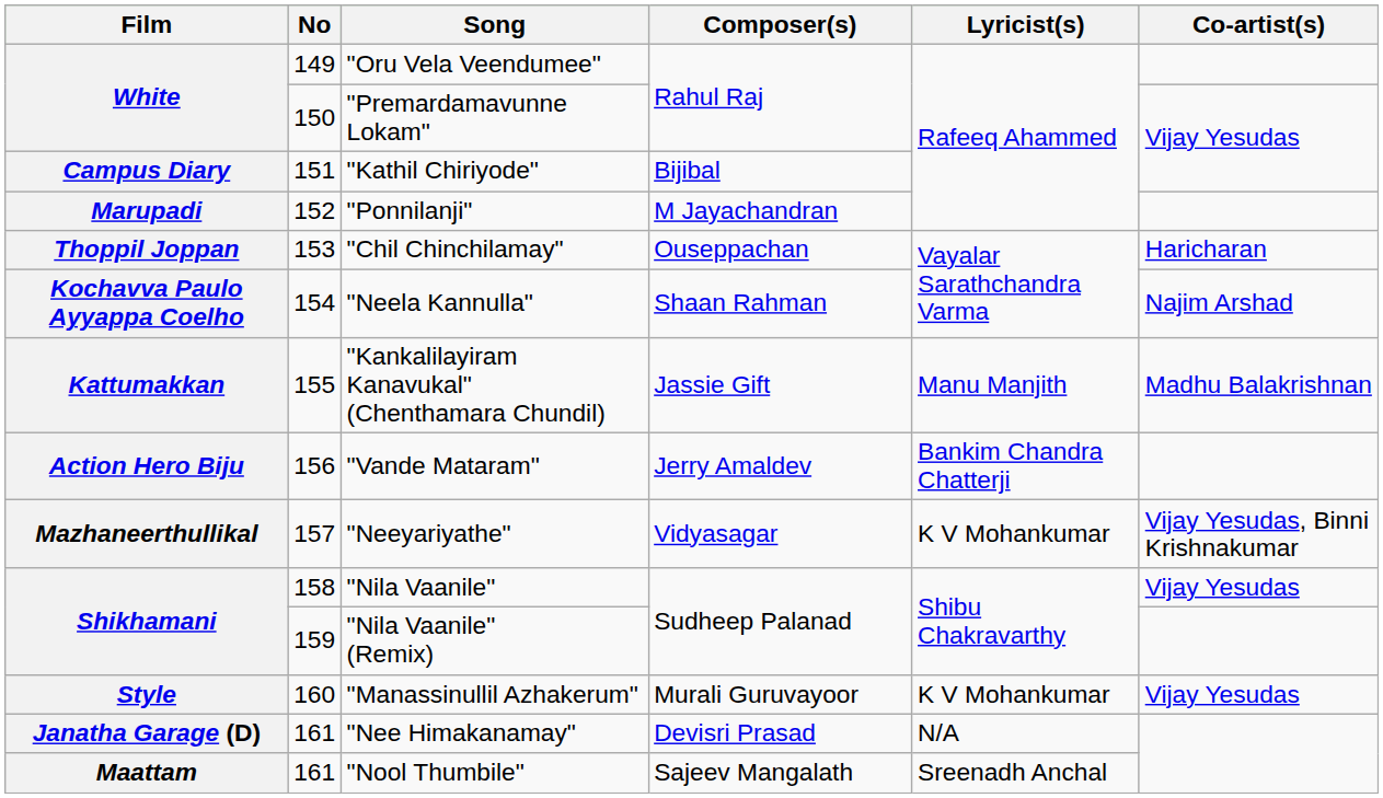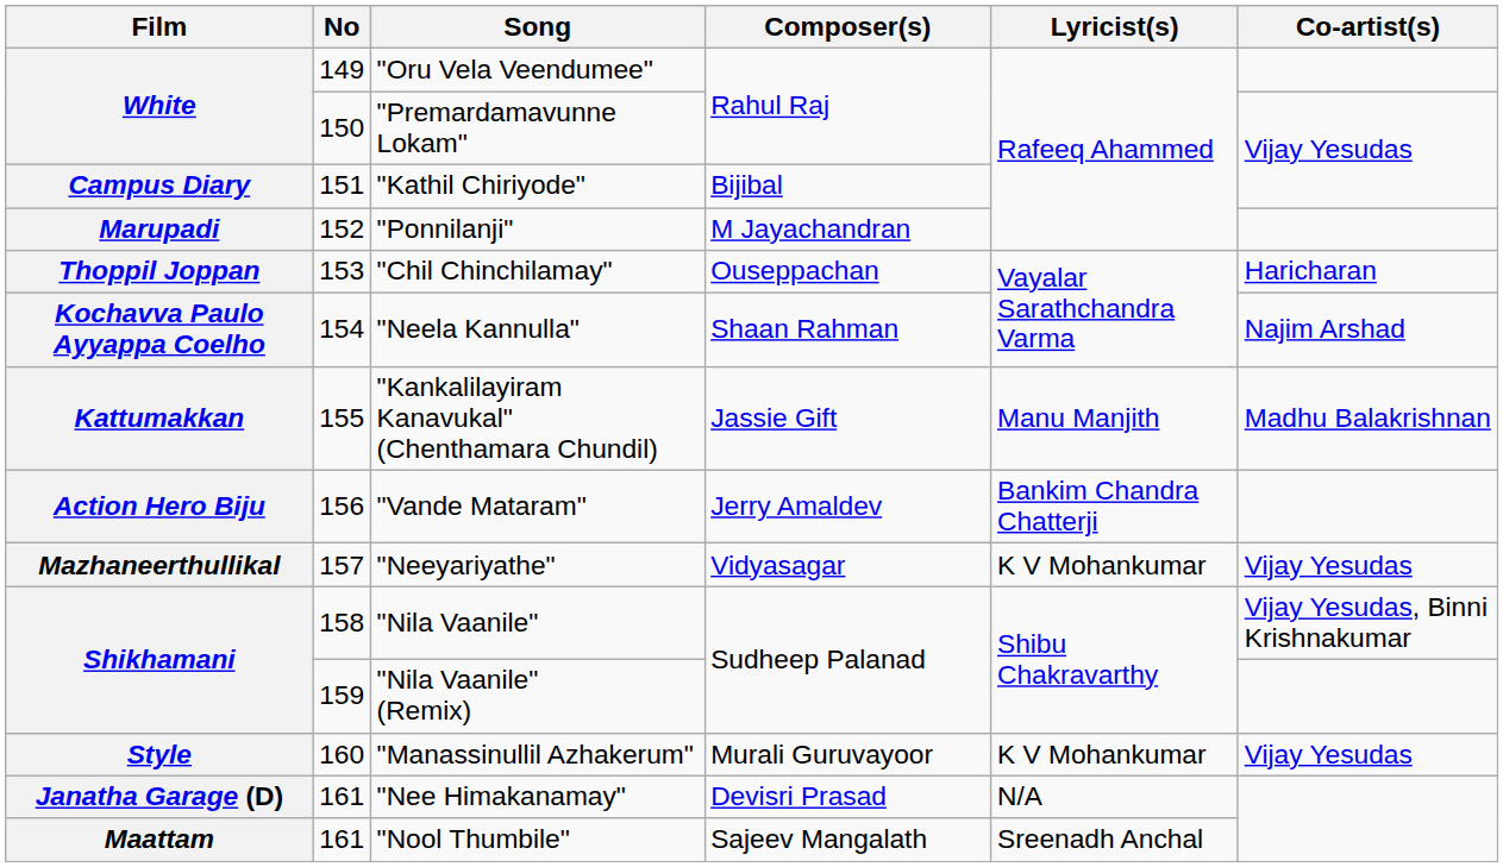 <table class="wikitable plainrowheaders" width="100%" textcolor:#000;">
 <tr style="background:#cfc; text-align:center;">
 <th scope="col" width=21%>Film</th>
 <th>No</th>
 <th scope="col" width=23%>Song</th>
 <th scope="col" width=20%>Composer(s)</th>
 <th scope="col" width=17%>Lyricist(s)</th>
 <th scope="col" width=18%>Co-artist(s)</th>
 </tr>
 <tr>
 <th scope="row" rowspan="2"><em><a href='#'>White</a></em></th>
 <td>149</td>
 <td>"Oru Vela Veendumee"</td>
 <td rowspan="2"><a href='#'>Rahul Raj</a></td>
 <td rowspan="4"><a href='#'>Rafeeq Ahammed</a></td>
 <td></td>
 </tr>
 <tr>
 <td>150</td>
 <td>"Premardamavunne Lokam"</td>
 <td rowspan="2"><a href='#'>Vijay Yesudas</a></td>
 </tr>
 <tr>
 <th scope="row"><em><a href='#'>Campus Diary</a></em></th>
 <td>151</td>
 <td>"Kathil Chiriyode"</td>
 <td><a href='#'>Bijibal</a></td>
 </tr>
 <tr>
 <th scope="row"><em><a href='#'>Marupadi</a></em></th>
 <td>152</td>
 <td>"Ponnilanji"</td>
 <td><a href='#'>M Jayachandran</a></td>
 <td></td>
 </tr>
 <tr>
 <th scope="row"><em><a href='#'>Thoppil Joppan</a></em></th>
 <td>153</td>
 <td>"Chil Chinchilamay"</td>
 <td><a href='#'>Ouseppachan</a></td>
 <td rowspan="2"><a href='#'>Vayalar Sarathchandra Varma</a></td>
 <td><a href='#'>Haricharan</a></td>
 </tr>
 <tr>
 <th scope="row"><em><a href='#'>Kochavva Paulo Ayyappa Coelho</a></em></th>
 <td>154</td>
 <td>"Neela Kannulla"</td>
 <td><a href='#'>Shaan Rahman</a></td>
 <td><a href='#'>Najim Arshad</a></td>
 </tr>
 <tr>
 <th scope="row"><em><a href='#'>Kattumakkan</a></em></th>
 <td>155</td>
 <td>"Kankalilayiram Kanavukal"<br>(Chenthamara Chundil)</td>
 <td><a href='#'>Jassie Gift</a></td>
 <td><a href='#'>Manu Manjith</a></td>
 <td><a href='#'>Madhu Balakrishnan</a></td>
 </tr>
 <tr>
 <th scope="row"><em><a href='#'>Action Hero Biju</a></em></th>
 <td>156</td>
 <td>"Vande Mataram"</td>
 <td><a href='#'>Jerry Amaldev</a></td>
 <td><a href='#'>Bankim Chandra Chatterji</a></td>
 <td></td>
 </tr>
 <tr>
 <th scope="row"><em>Mazhaneerthullikal</em></th>
 <td>157</td>
 <td>"Neeyariyathe"</td>
 <td><a href='#'>Vidyasagar</a></td>
 <td>K V Mohankumar</td>
-<td><a href='#'>Vijay Yesudas</a>, Binni Krishnakumar</td>
+<td><a href='#'>Vijay Yesudas</a></td>
 </tr>
 <tr>
 <th scope="row" rowspan="2"><em><a href='#'>Shikhamani</a></em></th>
 <td>158</td>
 <td>"Nila Vaanile"</td>
 <td rowspan="2">Sudheep Palanad</td>
 <td rowspan="2"><a href='#'>Shibu Chakravarthy</a></td>
-<td><a href='#'>Vijay Yesudas</a></td>
+<td><a href='#'>Vijay Yesudas</a>, Binni Krishnakumar</td>
 </tr>
 <tr>
 <td>159</td>
 <td>"Nila Vaanile"<br>(Remix)</td>
 <td></td>
 </tr>
 <tr>
 <th scope="row"><em><a href='#'>Style</a></em></th>
 <td>160</td>
 <td>"Manassinullil Azhakerum"</td>
 <td>Murali Guruvayoor</td>
 <td>K V Mohankumar</td>
 <td><a href='#'>Vijay Yesudas</a></td>
 </tr>
 <tr>
 <th scope="row"><em><a href='#'>Janatha Garage</a></em> (D)</th>
 <td>161</td>
 <td>"Nee Himakanamay"</td>
 <td><a href='#'>Devisri Prasad</a></td>
 <td>N/A</td>
 <td rowspan="2"></td>
 </tr>
 <tr>
 <th scope="row"><em>Maattam</em></th>
 <td>161</td>
 <td>"Nool Thumbile"</td>
 <td>Sajeev Mangalath</td>
 <td>Sreenadh Anchal</td>
 </tr>
 </table>
